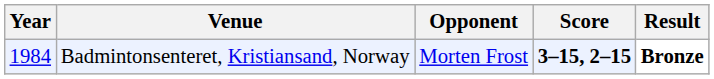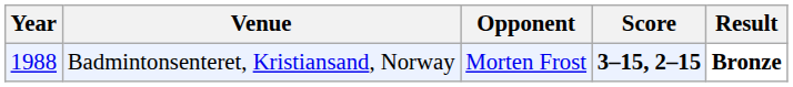 <table class="sortable wikitable" style="font-size: 90%;">
 <tr>
 <th>Year</th>
 <th>Venue</th>
 <th>Opponent</th>
 <th>Score</th>
 <th>Result</th>
 </tr>
 <tr style="background:#ECF2FF">
-<td align="center"><a href='#'>1984</a></td>
+<td align="center"><a href='#'>1988</a></td>
 <td align="left">Badmintonsenteret, <a href='#'>Kristiansand</a>, Norway</td>
 <td align="left"> <a href='#'>Morten Frost</a></td>
 <td align="left"><strong>3–15, 2–15</strong></td>
 <td style="text-align:left; background:white"> <strong>Bronze</strong></td>
 </tr>
 </table>
